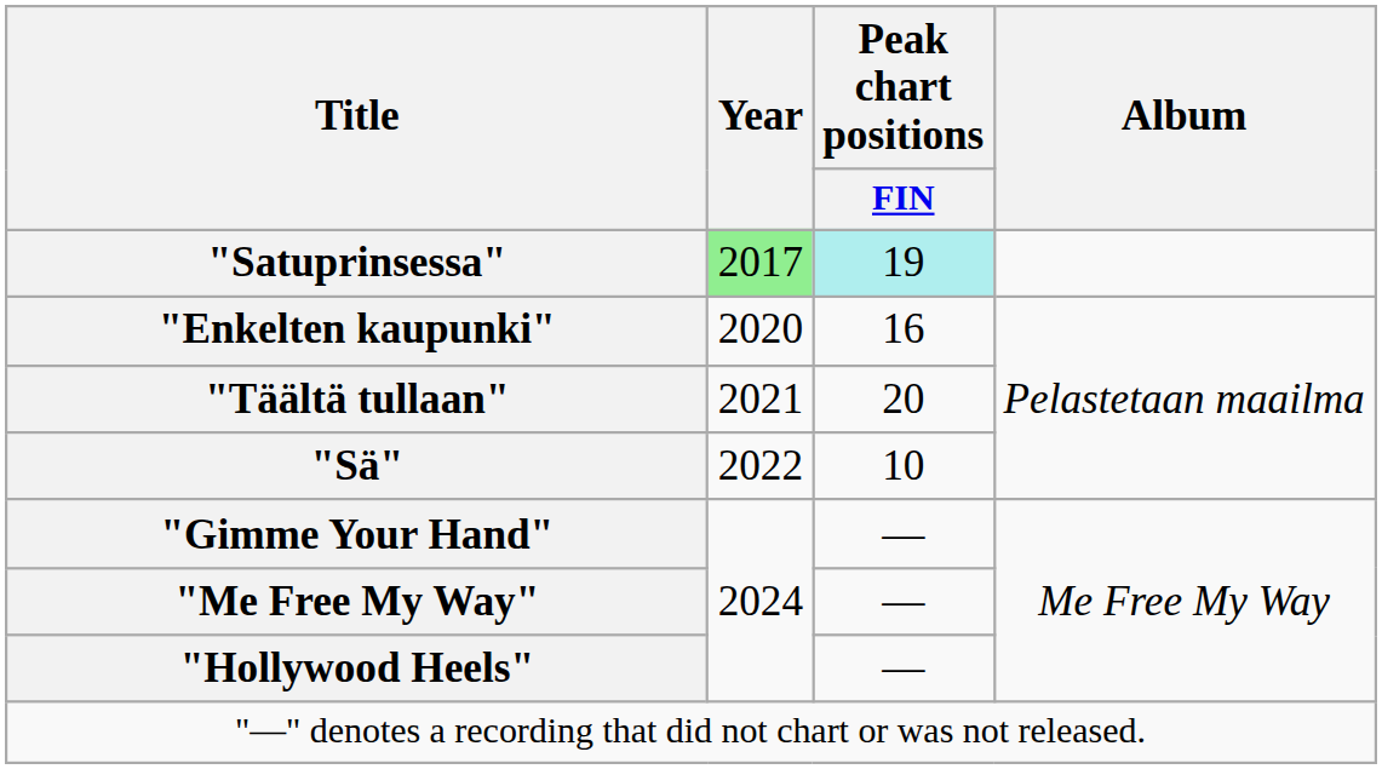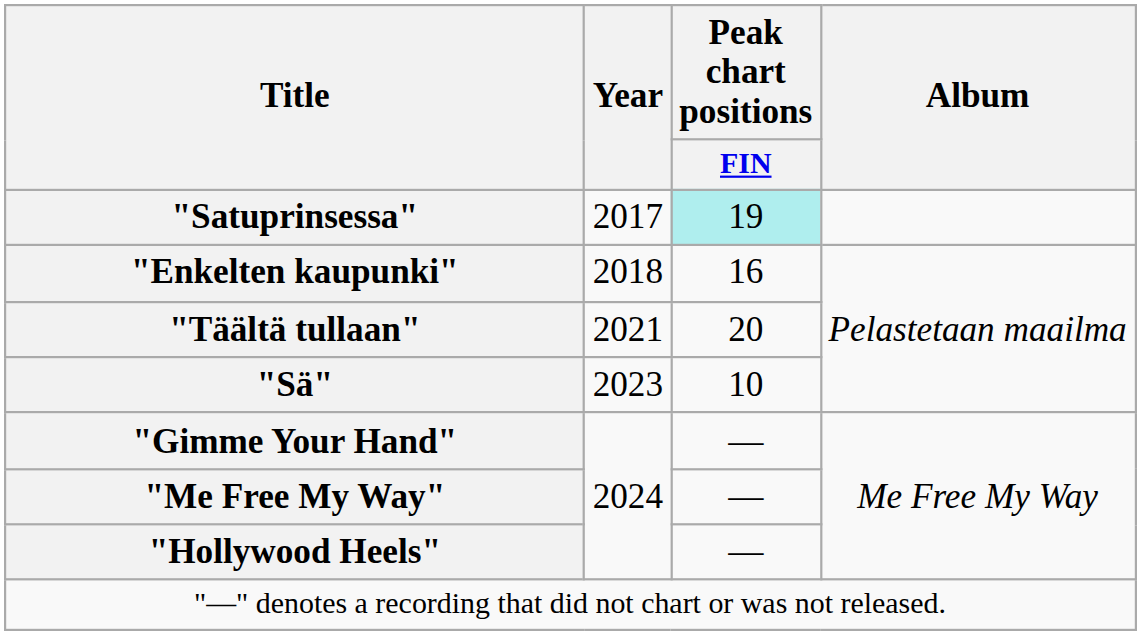 <table class="wikitable plainrowheaders" style="text-align:center;">
 <tr>
 <th scope="col" rowspan="2" style="width:16em;">Title</th>
 <th scope="col" rowspan="2" style="width:1em;">Year</th>
 <th scope="col" colspan="1">Peak chart positions</th>
 <th scope="col" rowspan="2">Album</th>
 </tr>
 <tr>
 <th scope="col" style="width:3em;font-size:85%;"><a href='#'>FIN</a></th>
 </tr>
 <tr>
 <th scope="row">"Satuprinsessa"</th>
-<td style="background: lightgreen;">2017</td>
+<td>2017</td>
 <td style="background: paleturquoise;">19</td>
 <td></td>
 </tr>
 <tr>
 <th scope="row">"Enkelten kaupunki"</th>
-<td>2020</td>
+<td>2018</td>
 <td>16</td>
 <td rowspan="3"><em>Pelastetaan maailma</em></td>
 </tr>
 <tr>
 <th scope="row">"Täältä tullaan"</th>
 <td>2021</td>
 <td>20</td>
 </tr>
 <tr>
 <th scope="row">"Sä"</th>
-<td>2022</td>
+<td>2023</td>
 <td>10</td>
 </tr>
 <tr>
 <th scope="row">"Gimme Your Hand"</th>
 <td rowspan="3">2024</td>
 <td>—</td>
 <td rowspan="3"><em>Me Free My Way</em></td>
 </tr>
 <tr>
 <th scope="row">"Me Free My Way"</th>
 <td>—</td>
 </tr>
 <tr>
 <th scope="row">"Hollywood Heels"</th>
 <td>—</td>
 </tr>
 <tr>
 <td colspan="24" style="font-size:85%;">"—" denotes a recording that did not chart or was not released.</td>
 </tr>
 </table>
